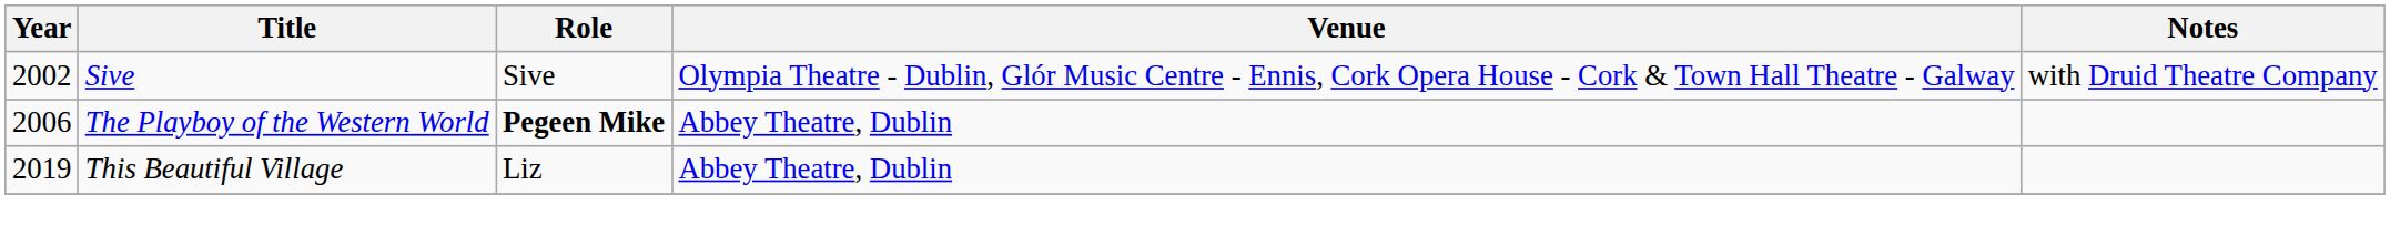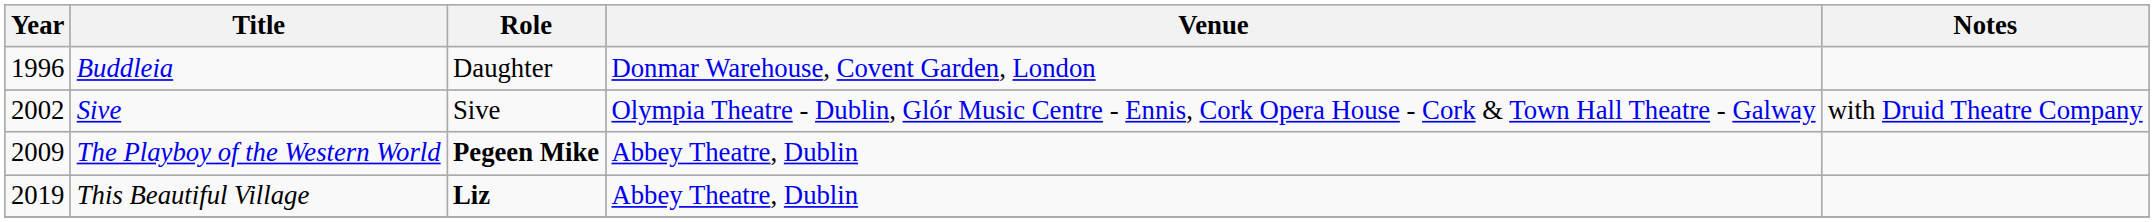 <table class="wikitable sortable">
 <tr>
 <th>Year</th>
 <th>Title</th>
 <th>Role</th>
 <th>Venue</th>
 <th>Notes</th>
 </tr>
 <tr>
+<td>1996</td>
+<td><em><a href='#'>Buddleia</a></em></td>
+<td>Daughter</td>
+<td><a href='#'>Donmar Warehouse</a>, <a href='#'>Covent Garden</a>, <a href='#'>London</a></td>
+<td></td>
+</tr>
+<tr>
 <td>2002</td>
 <td><em><a href='#'>Sive</a></em></td>
 <td>Sive</td>
 <td><a href='#'>Olympia Theatre</a> - <a href='#'>Dublin</a>, <a href='#'>Glór Music Centre</a> - <a href='#'>Ennis</a>, <a href='#'>Cork Opera House</a> - <a href='#'>Cork</a> & <a href='#'>Town Hall Theatre</a> - <a href='#'>Galway</a></td>
 <td>with <a href='#'>Druid Theatre Company</a></td>
 </tr>
 <tr>
-<td>2006</td>
+<td>2009</td>
 <td><em><a href='#'>The Playboy of the Western World</a></em></td>
 <td><strong>Pegeen Mike</strong></td>
 <td><a href='#'>Abbey Theatre</a>, <a href='#'>Dublin</a></td>
 <td></td>
 </tr>
 <tr>
 <td>2019</td>
 <td><em>This Beautiful Village</em></td>
-<td>Liz</td>
+<td><strong>Liz</strong></td>
 <td><a href='#'>Abbey Theatre</a>, <a href='#'>Dublin</a></td>
 <td></td>
 </tr>
 <tr>
 </tr>
 </table>
